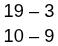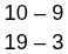 <table style="text-align:center">
 <tr>
 <th width=200></th>
 <th width=100></th>
 <th width=200></th>
 </tr>
 <tr>
 <td align=right><strong></strong></td>
-<td>19 – 3</td>
+<td>10 – 9</td>
 <td align=left></td>
 </tr>
 <tr>
 <td align=right><strong></strong></td>
-<td>10 – 9</td>
+<td>19 – 3</td>
 <td align=left></td>
 </tr>
 </table>
